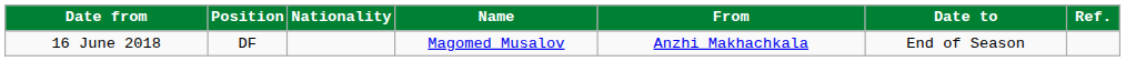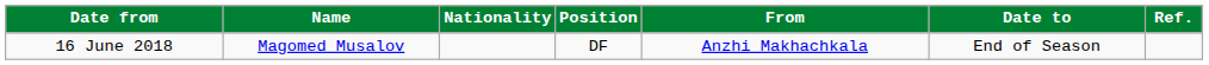 <table class="wikitable" style="text-align:center; font-size:90%; ">
 <tr>
 <th style="background:#008033; color:white; width:150px;">Date from</th>
+<th style="background:#008033; color:white; width:150px;">Name</th>
+<th style="background:#008033; color:white; width:50px;">Nationality</th>
 <th style="background:#008033; color:white; width:50px;">Position</th>
-<th style="background:#008033; color:white; width:50px;">Nationality</th>
-<th style="background:#008033; color:white; width:150px;">Name</th>
 <th style="background:#008033; color:white; width:200px;">From</th>
 <th style="background:#008033; color:white; width:150px;">Date to</th>
 <th style="background:#008033; color:white; width:35px;">Ref.</th>
 </tr>
 <tr>
 <td>16 June 2018</td>
+<td><a href='#'>Magomed Musalov</a></td>
+<td></td>
 <td>DF</td>
-<td></td>
-<td><a href='#'>Magomed Musalov</a></td>
 <td><a href='#'>Anzhi Makhachkala</a></td>
 <td>End of Season</td>
 <td></td>
 </tr>
 </table>
